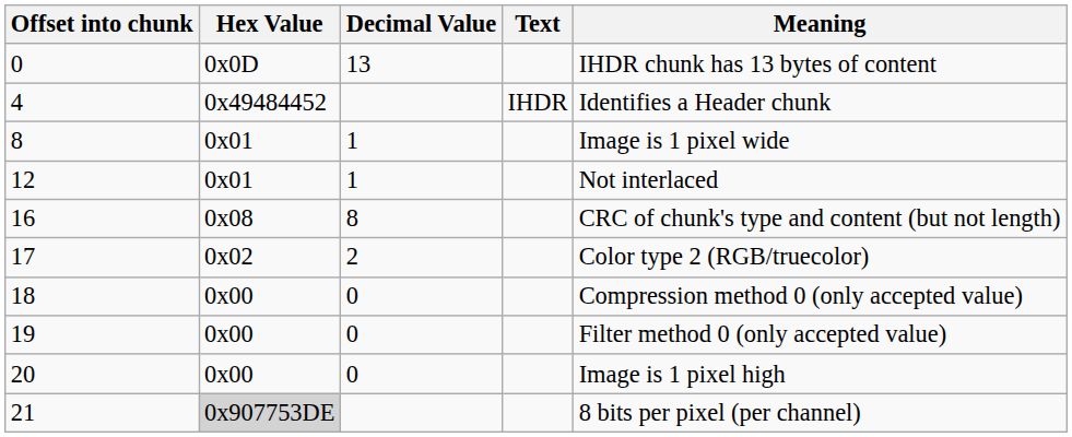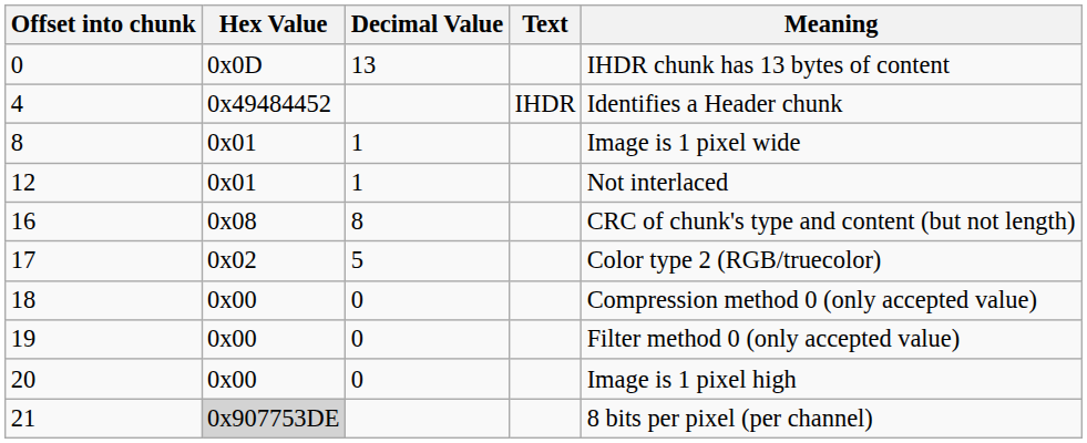 <table class="wikitable">
 <tr>
 <th>Offset into chunk</th>
 <th>Hex Value</th>
 <th>Decimal Value</th>
 <th>Text</th>
 <th>Meaning</th>
 </tr>
 <tr>
 <td>0</td>
 <td>0x0D</td>
 <td>13</td>
 <td></td>
 <td>IHDR chunk has 13 bytes of content</td>
 </tr>
 <tr>
 <td>4</td>
 <td>0x49484452</td>
 <td></td>
 <td>IHDR</td>
 <td>Identifies a Header chunk</td>
 </tr>
 <tr>
 <td>8</td>
 <td>0x01</td>
 <td>1</td>
 <td></td>
 <td>Image is 1 pixel wide</td>
 </tr>
 <tr>
 <td>12</td>
 <td>0x01</td>
 <td>1</td>
 <td></td>
 <td>Not interlaced</td>
 </tr>
 <tr>
 <td>16</td>
 <td>0x08</td>
 <td>8</td>
 <td></td>
 <td>CRC of chunk's type and content (but not length)</td>
 </tr>
 <tr>
 <td>17</td>
 <td>0x02</td>
-<td>2</td>
+<td>5</td>
 <td></td>
 <td>Color type 2 (RGB/truecolor)</td>
 </tr>
 <tr>
 <td>18</td>
 <td>0x00</td>
 <td>0</td>
 <td></td>
 <td>Compression method 0 (only accepted value)</td>
 </tr>
 <tr>
 <td>19</td>
 <td>0x00</td>
 <td>0</td>
 <td></td>
 <td>Filter method 0 (only accepted value)</td>
 </tr>
 <tr>
 <td>20</td>
 <td>0x00</td>
 <td>0</td>
 <td></td>
 <td>Image is 1 pixel high</td>
 </tr>
 <tr>
 <td>21</td>
 <td style="background: lightgrey;">0x907753DE</td>
 <td></td>
 <td></td>
 <td>8 bits per pixel (per channel)</td>
 </tr>
 </table>
